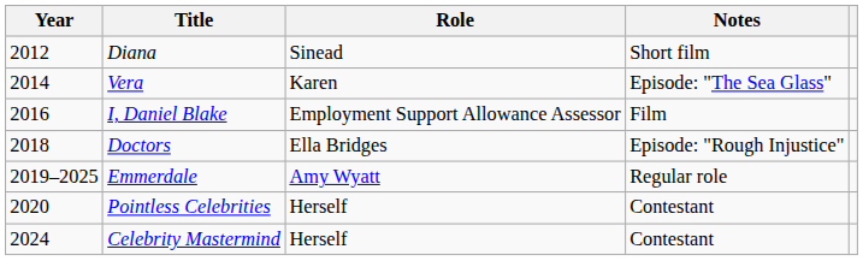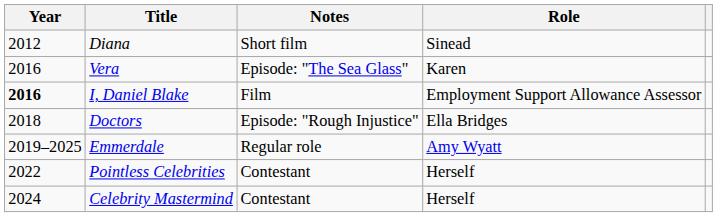 <table class="wikitable">
 <tr>
 <th>Year</th>
 <th>Title</th>
+<th>Notes</th>
 <th>Role</th>
-<th>Notes</th>
 <th></th>
 </tr>
 <tr>
 <td>2012</td>
 <td><em>Diana</em></td>
+<td>Short film</td>
 <td>Sinead</td>
-<td>Short film</td>
-<td align="center"></td>
-</tr>
-<tr>
-<td>2014</td>
-<td><em><a href='#'>Vera</a></em></td>
-<td>Karen</td>
-<td>Episode: "<a href='#'>The Sea Glass</a>"</td>
 <td align="center"></td>
 </tr>
 <tr>
 <td>2016</td>
+<td><em><a href='#'>Vera</a></em></td>
+<td>Episode: "<a href='#'>The Sea Glass</a>"</td>
+<td>Karen</td>
+<td align="center"></td>
+</tr>
+<tr>
+<td><strong>2016</strong></td>
 <td><em><a href='#'>I, Daniel Blake</a></em></td>
+<td>Film</td>
 <td>Employment Support Allowance Assessor</td>
-<td>Film</td>
 <td align="center"></td>
 </tr>
 <tr>
 <td>2018</td>
 <td><em><a href='#'>Doctors</a></em></td>
+<td>Episode: "Rough Injustice"</td>
 <td>Ella Bridges</td>
-<td>Episode: "Rough Injustice"</td>
 <td align="center"></td>
 </tr>
 <tr>
 <td>2019–2025</td>
 <td><em><a href='#'>Emmerdale</a></em></td>
+<td>Regular role</td>
 <td><a href='#'>Amy Wyatt</a></td>
-<td>Regular role</td>
 <td align="center"></td>
 </tr>
 <tr>
-<td>2020</td>
+<td>2022</td>
 <td><em><a href='#'>Pointless Celebrities</a></em></td>
+<td>Contestant</td>
 <td>Herself</td>
-<td>Contestant</td>
 <td align="center"></td>
 </tr>
 <tr>
 <td>2024</td>
 <td><em><a href='#'>Celebrity Mastermind</a></em></td>
+<td>Contestant</td>
 <td>Herself</td>
-<td>Contestant</td>
 <td align="center"></td>
 </tr>
 </table>
